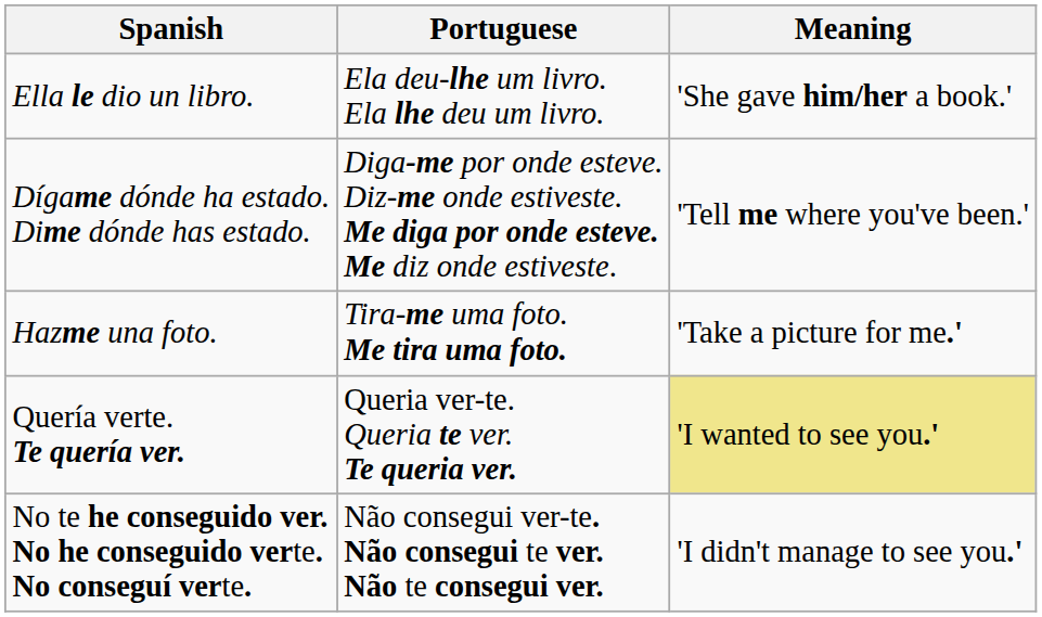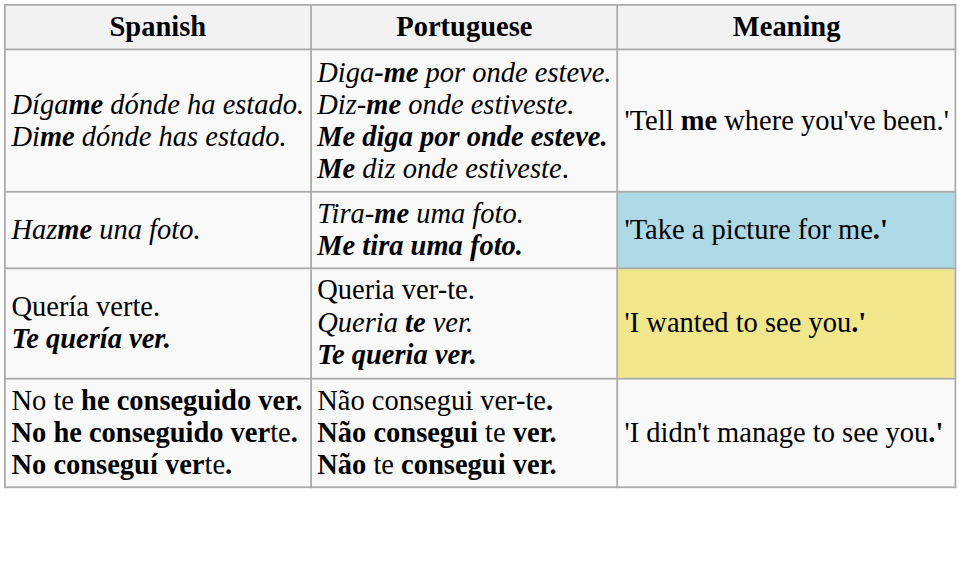 <table class="wikitable">
 <tr align=center>
 <th>Spanish</th>
 <th>Portuguese</th>
 <th>Meaning</th>
-</tr>
-<tr>
-<td align=left><em>Ella <strong>le</strong> dio un libro.</em></td>
-<td align=left><em>Ela deu-<strong>lhe</strong> um livro.</em><br><em>Ela <strong>lhe</strong> deu um livro.</em></td>
-<td align=left>'She gave <strong>him/her</strong> a book.'</td>
 </tr>
 <tr>
 <td align=left><em>Díga<strong>me</strong> dónde ha estado.</em> <br> <em>Di<strong>me</strong> dónde has estado.</em></td>
 <td align=left><em>Diga<strong>-me</strong> por onde esteve.</em><br><em>Diz-<strong>me</strong> onde estiveste.</em><br><strong><em>Me<strong> diga por onde esteve.<em><br></em></strong>Me</strong> diz onde estiveste</em>.</td>
 <td align=left>'Tell <strong>me</strong> where you've been.'</td>
 </tr>
 <tr>
 <td align=left><em>Haz<strong>me</strong> una foto.</em></td>
 <td align=left><em>Tira-<strong>me</strong> uma foto.</em> <br> <strong><em>Me<strong> tira uma foto.<em></td>
-<td align=left>'Take a picture for </strong>me<strong>.'</td>
+<td align=left style="background: lightblue;">'Take a picture for </strong>me<strong>.'</td>
 </tr>
 <tr>
 <td align=left></em>Quería ver</strong>te</em></strong>.<br><strong><em>Te<strong> quería ver.<em></td>
 <td align=left></em>Queria ver</strong>-te</em></strong>.<br><em>Queria <strong>te</strong> ver.</em><br><strong><em>Te<strong> queria ver.<em></td>
 <td align=left style="background: khaki;">'I wanted to see </strong>you<strong>.'</td>
 </tr>
 <tr>
 <td align=left></em>No </strong>te<strong> he conseguido ver.<em><br></em>No he conseguido ver</strong>te<strong>.<em><br></em>No conseguí ver</strong>te<strong>.<em></td>
 <td align=left></em>Não consegui ver-</strong>te<strong>.<em><br></em>Não consegui </strong>te<strong> ver.<em><br></em>Não </strong>te<strong> consegui ver.<em></td>
 <td align=left>'I didn't manage to see </strong>you<strong>.'</td>
 </tr>
 </table>
